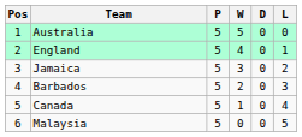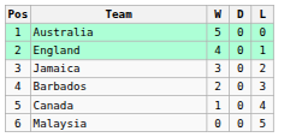 <table class="wikitable" style="font-size: 100%">
 <tr>
 <th width=20>Pos</th>
 <th width=200>Team</th>
-<th width=20>P</th>
 <th width=20>W</th>
 <th width=20>D</th>
 <th width=20>L</th>
 </tr>
 <tr align=center style="background: #ADFFD6;">
 <td>1</td>
 <td align="left"> Australia</td>
 <td>5</td>
-<td>5</td>
 <td>0</td>
 <td>0</td>
 </tr>
 <tr align=center style="background: #ADFFD6;">
 <td>2</td>
 <td align="left"> England</td>
-<td>5</td>
 <td>4</td>
 <td>0</td>
 <td>1</td>
 </tr>
 <tr align=center>
 <td>3</td>
 <td align="left"> Jamaica</td>
-<td>5</td>
 <td>3</td>
 <td>0</td>
 <td>2</td>
 </tr>
 <tr align=center>
 <td>4</td>
 <td align="left"> Barbados</td>
-<td>5</td>
 <td>2</td>
 <td>0</td>
 <td>3</td>
 </tr>
 <tr align=center>
 <td>5</td>
 <td align="left"> Canada</td>
-<td>5</td>
 <td>1</td>
 <td>0</td>
 <td>4</td>
 </tr>
 <tr align=center>
 <td>6</td>
 <td align="left"> Malaysia</td>
-<td>5</td>
 <td>0</td>
 <td>0</td>
 <td>5</td>
 </tr>
 </table>
